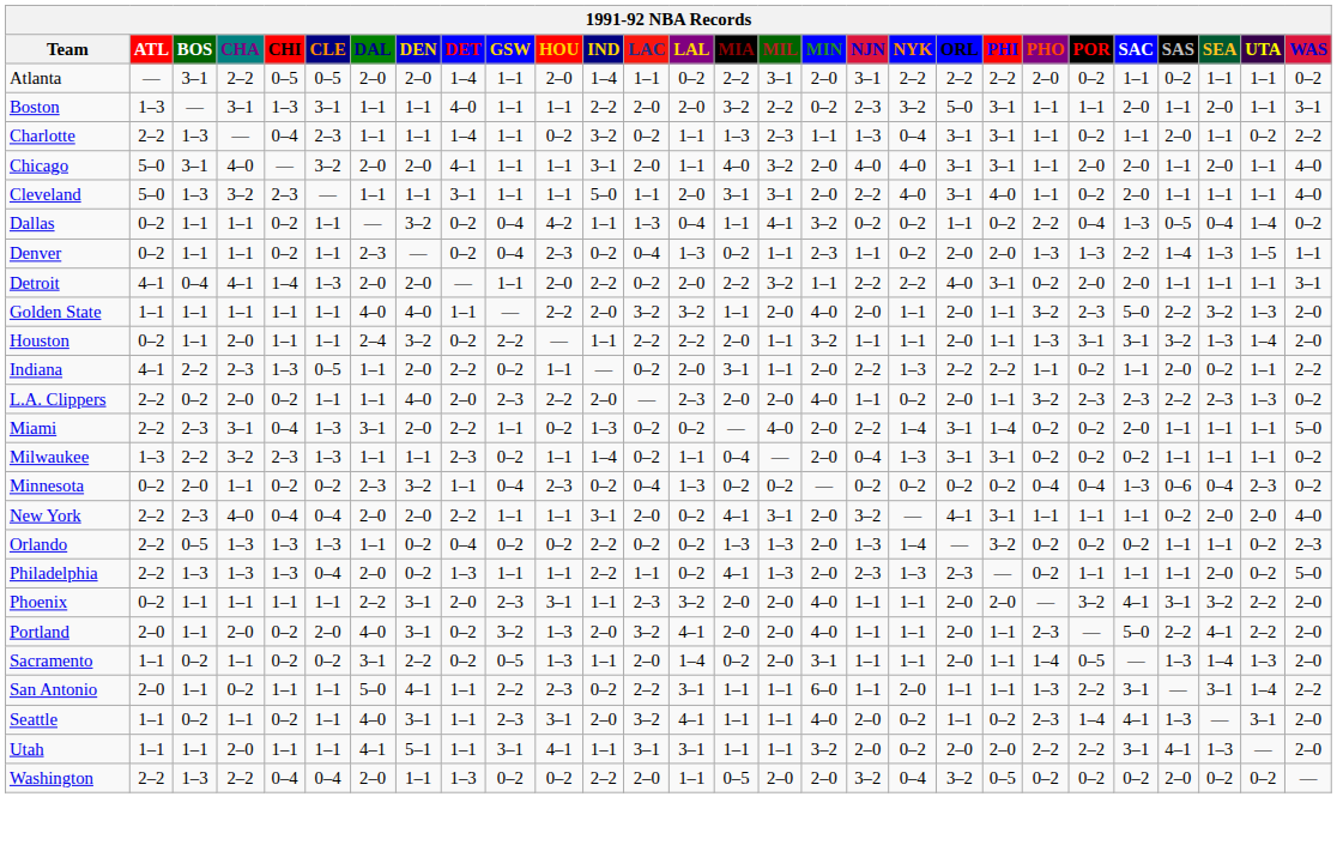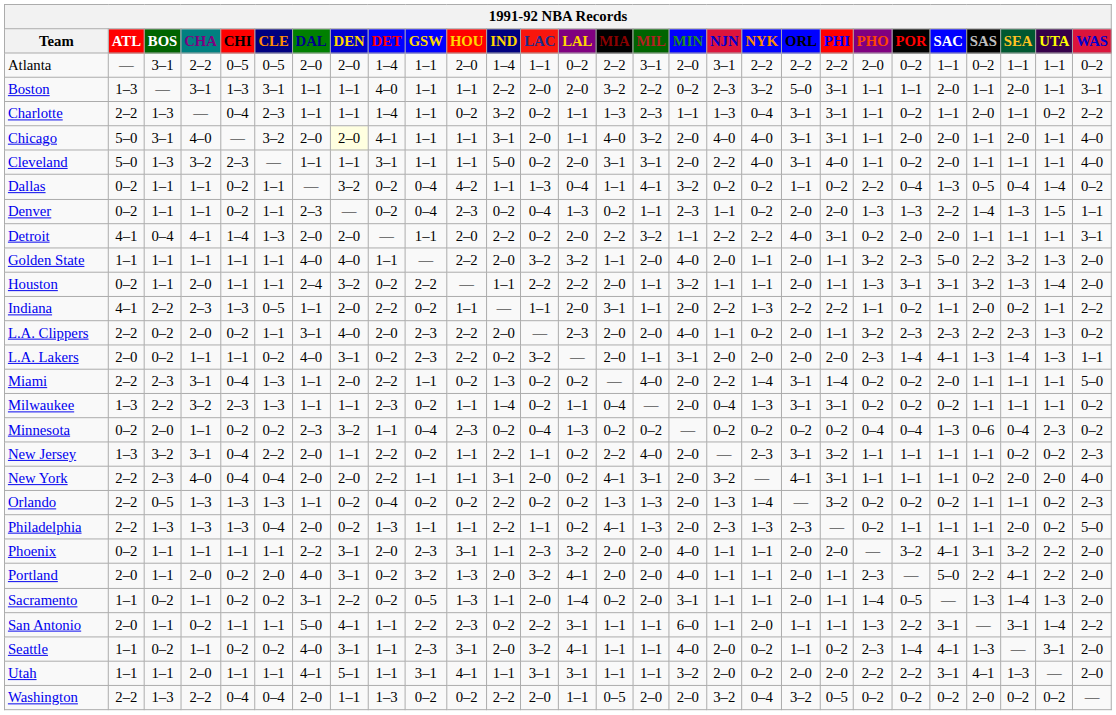 <table class="wikitable" style="font-size:95%; text-align:center;">
 <tr>
 <th colspan=28>1991-92 NBA Records</th>
 </tr>
 <tr>
 <th width=100>Team</th>
 <th style="background:#FF0000;color:#FFFFFF;width=35">ATL</th>
 <th style="background:#006400;color:#FFFFFF;width=35">BOS</th>
 <th style="background:#008080;color:#800080;width=35">CHA</th>
 <th style="background:#FF0000;color:#000000;width=35">CHI</th>
 <th style="background:#000080;color:#FF8C00;width=35">CLE</th>
 <th style="background:#008000;color:#00008B;width=35">DAL</th>
 <th style="background:#0000CD;color:#FFD700;width=35">DEN</th>
 <th style="background:#0000FF;color:#FF0000;width=35">DET</th>
 <th style="background:#0000FF;color:#FFD700;width=35">GSW</th>
 <th style="background:#FF0000;color:#FFD700;width=35">HOU</th>
 <th style="background:#000080;color:#FFD700;width=35">IND</th>
 <th style="background:#F9160D;color:#1A2E8B;width=35">LAC</th>
 <th style="background:#800080;color:#FFD700;width=35">LAL</th>
 <th style="background:#000000;color:#8B0000;width=35">MIA</th>
 <th style="background:#006400;color:#B22222;width=35">MIL</th>
 <th style="background:#0000FF;color:#228B22;width=35">MIN</th>
 <th style="background:#DC143C;color:#0000CD;width=35">NJN</th>
 <th style="background:#0000FF;color:#FF8C00;width=35">NYK</th>
 <th style="background:#0000FF;color:#000000;width=35">ORL</th>
 <th style="background:#FF0000;color:#0000FF;width=35">PHI</th>
 <th style="background:#800080;color:#FF4500;width=35">PHO</th>
 <th style="background:#000000;color:#FF0000;width=35">POR</th>
 <th style="background:#0000FF;color:#FFFFFF;width=35">SAC</th>
 <th style="background:#000000;color:#C0C0C0;width=35">SAS</th>
 <th style="background:#005831;color:#FFC322;width=35">SEA</th>
 <th style="background:#36004A;color:#FFFF00;width=35">UTA</th>
 <th style="background:#DC143C;color:#0000CD;width=35">WAS</th>
 </tr>
 <tr>
 <td style="text-align:left;">Atlanta</td>
 <td>—</td>
 <td>3–1</td>
 <td>2–2</td>
 <td>0–5</td>
 <td>0–5</td>
 <td>2–0</td>
 <td>2–0</td>
 <td>1–4</td>
 <td>1–1</td>
 <td>2–0</td>
 <td>1–4</td>
 <td>1–1</td>
 <td>0–2</td>
 <td>2–2</td>
 <td>3–1</td>
 <td>2–0</td>
 <td>3–1</td>
 <td>2–2</td>
 <td>2–2</td>
 <td>2–2</td>
 <td>2–0</td>
 <td>0–2</td>
 <td>1–1</td>
 <td>0–2</td>
 <td>1–1</td>
 <td>1–1</td>
 <td>0–2</td>
 </tr>
 <tr>
 <td style="text-align:left;"><a href='#'>Boston</a></td>
 <td>1–3</td>
 <td>—</td>
 <td>3–1</td>
 <td>1–3</td>
 <td>3–1</td>
 <td>1–1</td>
 <td>1–1</td>
 <td>4–0</td>
 <td>1–1</td>
 <td>1–1</td>
 <td>2–2</td>
 <td>2–0</td>
 <td>2–0</td>
 <td>3–2</td>
 <td>2–2</td>
 <td>0–2</td>
 <td>2–3</td>
 <td>3–2</td>
 <td>5–0</td>
 <td>3–1</td>
 <td>1–1</td>
 <td>1–1</td>
 <td>2–0</td>
 <td>1–1</td>
 <td>2–0</td>
 <td>1–1</td>
 <td>3–1</td>
 </tr>
 <tr>
 <td style="text-align:left;"><a href='#'>Charlotte</a></td>
 <td>2–2</td>
 <td>1–3</td>
 <td>—</td>
 <td>0–4</td>
 <td>2–3</td>
 <td>1–1</td>
 <td>1–1</td>
 <td>1–4</td>
 <td>1–1</td>
 <td>0–2</td>
 <td>3–2</td>
 <td>0–2</td>
 <td>1–1</td>
 <td>1–3</td>
 <td>2–3</td>
 <td>1–1</td>
 <td>1–3</td>
 <td>0–4</td>
 <td>3–1</td>
 <td>3–1</td>
 <td>1–1</td>
 <td>0–2</td>
 <td>1–1</td>
 <td>2–0</td>
 <td>1–1</td>
 <td>0–2</td>
 <td>2–2</td>
 </tr>
 <tr>
 <td style="text-align:left;"><a href='#'>Chicago</a></td>
 <td>5–0</td>
 <td>3–1</td>
 <td>4–0</td>
 <td>—</td>
 <td>3–2</td>
 <td>2–0</td>
-<td>2–0</td>
+<td style="background: lightyellow;">2–0</td>
 <td>4–1</td>
 <td>1–1</td>
 <td>1–1</td>
 <td>3–1</td>
 <td>2–0</td>
 <td>1–1</td>
 <td>4–0</td>
 <td>3–2</td>
 <td>2–0</td>
 <td>4–0</td>
 <td>4–0</td>
 <td>3–1</td>
 <td>3–1</td>
 <td>1–1</td>
 <td>2–0</td>
 <td>2–0</td>
 <td>1–1</td>
 <td>2–0</td>
 <td>1–1</td>
 <td>4–0</td>
 </tr>
 <tr>
 <td style="text-align:left;"><a href='#'>Cleveland</a></td>
 <td>5–0</td>
 <td>1–3</td>
 <td>3–2</td>
 <td>2–3</td>
 <td>—</td>
 <td>1–1</td>
 <td>1–1</td>
 <td>3–1</td>
 <td>1–1</td>
 <td>1–1</td>
 <td>5–0</td>
-<td>1–1</td>
+<td>0–2</td>
 <td>2–0</td>
 <td>3–1</td>
 <td>3–1</td>
 <td>2–0</td>
 <td>2–2</td>
 <td>4–0</td>
 <td>3–1</td>
 <td>4–0</td>
 <td>1–1</td>
 <td>0–2</td>
 <td>2–0</td>
 <td>1–1</td>
 <td>1–1</td>
 <td>1–1</td>
 <td>4–0</td>
 </tr>
 <tr>
 <td style="text-align:left;"><a href='#'>Dallas</a></td>
 <td>0–2</td>
 <td>1–1</td>
 <td>1–1</td>
 <td>0–2</td>
 <td>1–1</td>
 <td>—</td>
 <td>3–2</td>
 <td>0–2</td>
 <td>0–4</td>
 <td>4–2</td>
 <td>1–1</td>
 <td>1–3</td>
 <td>0–4</td>
 <td>1–1</td>
 <td>4–1</td>
 <td>3–2</td>
 <td>0–2</td>
 <td>0–2</td>
 <td>1–1</td>
 <td>0–2</td>
 <td>2–2</td>
 <td>0–4</td>
 <td>1–3</td>
 <td>0–5</td>
 <td>0–4</td>
 <td>1–4</td>
 <td>0–2</td>
 </tr>
 <tr>
 <td style="text-align:left;"><a href='#'>Denver</a></td>
 <td>0–2</td>
 <td>1–1</td>
 <td>1–1</td>
 <td>0–2</td>
 <td>1–1</td>
 <td>2–3</td>
 <td>—</td>
 <td>0–2</td>
 <td>0–4</td>
 <td>2–3</td>
 <td>0–2</td>
 <td>0–4</td>
 <td>1–3</td>
 <td>0–2</td>
 <td>1–1</td>
 <td>2–3</td>
 <td>1–1</td>
 <td>0–2</td>
 <td>2–0</td>
 <td>2–0</td>
 <td>1–3</td>
 <td>1–3</td>
 <td>2–2</td>
 <td>1–4</td>
 <td>1–3</td>
 <td>1–5</td>
 <td>1–1</td>
 </tr>
 <tr>
 <td style="text-align:left;"><a href='#'>Detroit</a></td>
 <td>4–1</td>
 <td>0–4</td>
 <td>4–1</td>
 <td>1–4</td>
 <td>1–3</td>
 <td>2–0</td>
 <td>2–0</td>
 <td>—</td>
 <td>1–1</td>
 <td>2–0</td>
 <td>2–2</td>
 <td>0–2</td>
 <td>2–0</td>
 <td>2–2</td>
 <td>3–2</td>
 <td>1–1</td>
 <td>2–2</td>
 <td>2–2</td>
 <td>4–0</td>
 <td>3–1</td>
 <td>0–2</td>
 <td>2–0</td>
 <td>2–0</td>
 <td>1–1</td>
 <td>1–1</td>
 <td>1–1</td>
 <td>3–1</td>
 </tr>
 <tr>
 <td style="text-align:left;"><a href='#'>Golden State</a></td>
 <td>1–1</td>
 <td>1–1</td>
 <td>1–1</td>
 <td>1–1</td>
 <td>1–1</td>
 <td>4–0</td>
 <td>4–0</td>
 <td>1–1</td>
 <td>—</td>
 <td>2–2</td>
 <td>2–0</td>
 <td>3–2</td>
 <td>3–2</td>
 <td>1–1</td>
 <td>2–0</td>
 <td>4–0</td>
 <td>2–0</td>
 <td>1–1</td>
 <td>2–0</td>
 <td>1–1</td>
 <td>3–2</td>
 <td>2–3</td>
 <td>5–0</td>
 <td>2–2</td>
 <td>3–2</td>
 <td>1–3</td>
 <td>2–0</td>
 </tr>
 <tr>
 <td style="text-align:left;"><a href='#'>Houston</a></td>
 <td>0–2</td>
 <td>1–1</td>
 <td>2–0</td>
 <td>1–1</td>
 <td>1–1</td>
 <td>2–4</td>
 <td>3–2</td>
 <td>0–2</td>
 <td>2–2</td>
 <td>—</td>
 <td>1–1</td>
 <td>2–2</td>
 <td>2–2</td>
 <td>2–0</td>
 <td>1–1</td>
 <td>3–2</td>
 <td>1–1</td>
 <td>1–1</td>
 <td>2–0</td>
 <td>1–1</td>
 <td>1–3</td>
 <td>3–1</td>
 <td>3–1</td>
 <td>3–2</td>
 <td>1–3</td>
 <td>1–4</td>
 <td>2–0</td>
 </tr>
 <tr>
 <td style="text-align:left;"><a href='#'>Indiana</a></td>
 <td>4–1</td>
 <td>2–2</td>
 <td>2–3</td>
 <td>1–3</td>
 <td>0–5</td>
 <td>1–1</td>
 <td>2–0</td>
 <td>2–2</td>
 <td>0–2</td>
 <td>1–1</td>
 <td>—</td>
-<td>0–2</td>
+<td>1–1</td>
 <td>2–0</td>
 <td>3–1</td>
 <td>1–1</td>
 <td>2–0</td>
 <td>2–2</td>
 <td>1–3</td>
 <td>2–2</td>
 <td>2–2</td>
 <td>1–1</td>
 <td>0–2</td>
 <td>1–1</td>
 <td>2–0</td>
 <td>0–2</td>
 <td>1–1</td>
 <td>2–2</td>
 </tr>
 <tr>
 <td style="text-align:left;"><a href='#'>L.A. Clippers</a></td>
 <td>2–2</td>
 <td>0–2</td>
 <td>2–0</td>
 <td>0–2</td>
 <td>1–1</td>
-<td>1–1</td>
+<td>3–1</td>
 <td>4–0</td>
 <td>2–0</td>
 <td>2–3</td>
 <td>2–2</td>
 <td>2–0</td>
 <td>—</td>
 <td>2–3</td>
 <td>2–0</td>
 <td>2–0</td>
 <td>4–0</td>
 <td>1–1</td>
 <td>0–2</td>
 <td>2–0</td>
 <td>1–1</td>
 <td>3–2</td>
 <td>2–3</td>
 <td>2–3</td>
 <td>2–2</td>
 <td>2–3</td>
 <td>1–3</td>
 <td>0–2</td>
 </tr>
 <tr>
+<td style="text-align:left;"><a href='#'>L.A. Lakers</a></td>
+<td>2–0</td>
+<td>0–2</td>
+<td>1–1</td>
+<td>1–1</td>
+<td>0–2</td>
+<td>4–0</td>
+<td>3–1</td>
+<td>0–2</td>
+<td>2–3</td>
+<td>2–2</td>
+<td>0–2</td>
+<td>3–2</td>
+<td>—</td>
+<td>2–0</td>
+<td>1–1</td>
+<td>3–1</td>
+<td>2–0</td>
+<td>2–0</td>
+<td>2–0</td>
+<td>2–0</td>
+<td>2–3</td>
+<td>1–4</td>
+<td>4–1</td>
+<td>1–3</td>
+<td>1–4</td>
+<td>1–3</td>
+<td>1–1</td>
+</tr>
+<tr>
 <td style="text-align:left;"><a href='#'>Miami</a></td>
 <td>2–2</td>
 <td>2–3</td>
 <td>3–1</td>
 <td>0–4</td>
 <td>1–3</td>
-<td>3–1</td>
+<td>1–1</td>
 <td>2–0</td>
 <td>2–2</td>
 <td>1–1</td>
 <td>0–2</td>
 <td>1–3</td>
 <td>0–2</td>
 <td>0–2</td>
 <td>—</td>
 <td>4–0</td>
 <td>2–0</td>
 <td>2–2</td>
 <td>1–4</td>
 <td>3–1</td>
 <td>1–4</td>
 <td>0–2</td>
 <td>0–2</td>
 <td>2–0</td>
 <td>1–1</td>
 <td>1–1</td>
 <td>1–1</td>
 <td>5–0</td>
 </tr>
 <tr>
 <td style="text-align:left;"><a href='#'>Milwaukee</a></td>
 <td>1–3</td>
 <td>2–2</td>
 <td>3–2</td>
 <td>2–3</td>
 <td>1–3</td>
 <td>1–1</td>
 <td>1–1</td>
 <td>2–3</td>
 <td>0–2</td>
 <td>1–1</td>
 <td>1–4</td>
 <td>0–2</td>
 <td>1–1</td>
 <td>0–4</td>
 <td>—</td>
 <td>2–0</td>
 <td>0–4</td>
 <td>1–3</td>
 <td>3–1</td>
 <td>3–1</td>
 <td>0–2</td>
 <td>0–2</td>
 <td>0–2</td>
 <td>1–1</td>
 <td>1–1</td>
 <td>1–1</td>
 <td>0–2</td>
 </tr>
 <tr>
 <td style="text-align:left;"><a href='#'>Minnesota</a></td>
 <td>0–2</td>
 <td>2–0</td>
 <td>1–1</td>
 <td>0–2</td>
 <td>0–2</td>
 <td>2–3</td>
 <td>3–2</td>
 <td>1–1</td>
 <td>0–4</td>
 <td>2–3</td>
 <td>0–2</td>
 <td>0–4</td>
 <td>1–3</td>
 <td>0–2</td>
 <td>0–2</td>
 <td>—</td>
 <td>0–2</td>
 <td>0–2</td>
 <td>0–2</td>
 <td>0–2</td>
 <td>0–4</td>
 <td>0–4</td>
 <td>1–3</td>
 <td>0–6</td>
 <td>0–4</td>
 <td>2–3</td>
 <td>0–2</td>
+</tr>
+<tr>
+<td style="text-align:left;"><a href='#'>New Jersey</a></td>
+<td>1–3</td>
+<td>3–2</td>
+<td>3–1</td>
+<td>0–4</td>
+<td>2–2</td>
+<td>2–0</td>
+<td>1–1</td>
+<td>2–2</td>
+<td>0–2</td>
+<td>1–1</td>
+<td>2–2</td>
+<td>1–1</td>
+<td>0–2</td>
+<td>2–2</td>
+<td>4–0</td>
+<td>2–0</td>
+<td>—</td>
+<td>2–3</td>
+<td>3–1</td>
+<td>3–2</td>
+<td>1–1</td>
+<td>1–1</td>
+<td>1–1</td>
+<td>1–1</td>
+<td>0–2</td>
+<td>0–2</td>
+<td>2–3</td>
 </tr>
 <tr>
 <td style="text-align:left;"><a href='#'>New York</a></td>
 <td>2–2</td>
 <td>2–3</td>
 <td>4–0</td>
 <td>0–4</td>
 <td>0–4</td>
 <td>2–0</td>
 <td>2–0</td>
 <td>2–2</td>
 <td>1–1</td>
 <td>1–1</td>
 <td>3–1</td>
 <td>2–0</td>
 <td>0–2</td>
 <td>4–1</td>
 <td>3–1</td>
 <td>2–0</td>
 <td>3–2</td>
 <td>—</td>
 <td>4–1</td>
 <td>3–1</td>
 <td>1–1</td>
 <td>1–1</td>
 <td>1–1</td>
 <td>0–2</td>
 <td>2–0</td>
 <td>2–0</td>
 <td>4–0</td>
 </tr>
 <tr>
 <td style="text-align:left;"><a href='#'>Orlando</a></td>
 <td>2–2</td>
 <td>0–5</td>
 <td>1–3</td>
 <td>1–3</td>
 <td>1–3</td>
 <td>1–1</td>
 <td>0–2</td>
 <td>0–4</td>
 <td>0–2</td>
 <td>0–2</td>
 <td>2–2</td>
 <td>0–2</td>
 <td>0–2</td>
 <td>1–3</td>
 <td>1–3</td>
 <td>2–0</td>
 <td>1–3</td>
 <td>1–4</td>
 <td>—</td>
 <td>3–2</td>
 <td>0–2</td>
 <td>0–2</td>
 <td>0–2</td>
 <td>1–1</td>
 <td>1–1</td>
 <td>0–2</td>
 <td>2–3</td>
 </tr>
 <tr>
 <td style="text-align:left;"><a href='#'>Philadelphia</a></td>
 <td>2–2</td>
 <td>1–3</td>
 <td>1–3</td>
 <td>1–3</td>
 <td>0–4</td>
 <td>2–0</td>
 <td>0–2</td>
 <td>1–3</td>
 <td>1–1</td>
 <td>1–1</td>
 <td>2–2</td>
 <td>1–1</td>
 <td>0–2</td>
 <td>4–1</td>
 <td>1–3</td>
 <td>2–0</td>
 <td>2–3</td>
 <td>1–3</td>
 <td>2–3</td>
 <td>—</td>
 <td>0–2</td>
 <td>1–1</td>
 <td>1–1</td>
 <td>1–1</td>
 <td>2–0</td>
 <td>0–2</td>
 <td>5–0</td>
 </tr>
 <tr>
 <td style="text-align:left;"><a href='#'>Phoenix</a></td>
 <td>0–2</td>
 <td>1–1</td>
 <td>1–1</td>
 <td>1–1</td>
 <td>1–1</td>
 <td>2–2</td>
 <td>3–1</td>
 <td>2–0</td>
 <td>2–3</td>
 <td>3–1</td>
 <td>1–1</td>
 <td>2–3</td>
 <td>3–2</td>
 <td>2–0</td>
 <td>2–0</td>
 <td>4–0</td>
 <td>1–1</td>
 <td>1–1</td>
 <td>2–0</td>
 <td>2–0</td>
 <td>—</td>
 <td>3–2</td>
 <td>4–1</td>
 <td>3–1</td>
 <td>3–2</td>
 <td>2–2</td>
 <td>2–0</td>
 </tr>
 <tr>
 <td style="text-align:left;"><a href='#'>Portland</a></td>
 <td>2–0</td>
 <td>1–1</td>
 <td>2–0</td>
 <td>0–2</td>
 <td>2–0</td>
 <td>4–0</td>
 <td>3–1</td>
 <td>0–2</td>
 <td>3–2</td>
 <td>1–3</td>
 <td>2–0</td>
 <td>3–2</td>
 <td>4–1</td>
 <td>2–0</td>
 <td>2–0</td>
 <td>4–0</td>
 <td>1–1</td>
 <td>1–1</td>
 <td>2–0</td>
 <td>1–1</td>
 <td>2–3</td>
 <td>—</td>
 <td>5–0</td>
 <td>2–2</td>
 <td>4–1</td>
 <td>2–2</td>
 <td>2–0</td>
 </tr>
 <tr>
 <td style="text-align:left;"><a href='#'>Sacramento</a></td>
 <td>1–1</td>
 <td>0–2</td>
 <td>1–1</td>
 <td>0–2</td>
 <td>0–2</td>
 <td>3–1</td>
 <td>2–2</td>
 <td>0–2</td>
 <td>0–5</td>
 <td>1–3</td>
 <td>1–1</td>
 <td>2–0</td>
 <td>1–4</td>
 <td>0–2</td>
 <td>2–0</td>
 <td>3–1</td>
 <td>1–1</td>
 <td>1–1</td>
 <td>2–0</td>
 <td>1–1</td>
 <td>1–4</td>
 <td>0–5</td>
 <td>—</td>
 <td>1–3</td>
 <td>1–4</td>
 <td>1–3</td>
 <td>2–0</td>
 </tr>
 <tr>
 <td style="text-align:left;"><a href='#'>San Antonio</a></td>
 <td>2–0</td>
 <td>1–1</td>
 <td>0–2</td>
 <td>1–1</td>
 <td>1–1</td>
 <td>5–0</td>
 <td>4–1</td>
 <td>1–1</td>
 <td>2–2</td>
 <td>2–3</td>
 <td>0–2</td>
 <td>2–2</td>
 <td>3–1</td>
 <td>1–1</td>
 <td>1–1</td>
 <td>6–0</td>
 <td>1–1</td>
 <td>2–0</td>
 <td>1–1</td>
 <td>1–1</td>
 <td>1–3</td>
 <td>2–2</td>
 <td>3–1</td>
 <td>—</td>
 <td>3–1</td>
 <td>1–4</td>
 <td>2–2</td>
 </tr>
 <tr>
 <td style="text-align:left;"><a href='#'>Seattle</a></td>
 <td>1–1</td>
 <td>0–2</td>
 <td>1–1</td>
 <td>0–2</td>
-<td>1–1</td>
+<td>0–2</td>
 <td>4–0</td>
 <td>3–1</td>
 <td>1–1</td>
 <td>2–3</td>
 <td>3–1</td>
 <td>2–0</td>
 <td>3–2</td>
 <td>4–1</td>
 <td>1–1</td>
 <td>1–1</td>
 <td>4–0</td>
 <td>2–0</td>
 <td>0–2</td>
 <td>1–1</td>
 <td>0–2</td>
 <td>2–3</td>
 <td>1–4</td>
 <td>4–1</td>
 <td>1–3</td>
 <td>—</td>
 <td>3–1</td>
 <td>2–0</td>
 </tr>
 <tr>
 <td style="text-align:left;"><a href='#'>Utah</a></td>
 <td>1–1</td>
 <td>1–1</td>
 <td>2–0</td>
 <td>1–1</td>
 <td>1–1</td>
 <td>4–1</td>
 <td>5–1</td>
 <td>1–1</td>
 <td>3–1</td>
 <td>4–1</td>
 <td>1–1</td>
 <td>3–1</td>
 <td>3–1</td>
 <td>1–1</td>
 <td>1–1</td>
 <td>3–2</td>
 <td>2–0</td>
 <td>0–2</td>
 <td>2–0</td>
 <td>2–0</td>
 <td>2–2</td>
 <td>2–2</td>
 <td>3–1</td>
 <td>4–1</td>
 <td>1–3</td>
 <td>—</td>
 <td>2–0</td>
 </tr>
 <tr>
 <td style="text-align:left;"><a href='#'>Washington</a></td>
 <td>2–2</td>
 <td>1–3</td>
 <td>2–2</td>
 <td>0–4</td>
 <td>0–4</td>
 <td>2–0</td>
 <td>1–1</td>
 <td>1–3</td>
 <td>0–2</td>
 <td>0–2</td>
 <td>2–2</td>
 <td>2–0</td>
 <td>1–1</td>
 <td>0–5</td>
 <td>2–0</td>
 <td>2–0</td>
 <td>3–2</td>
 <td>0–4</td>
 <td>3–2</td>
 <td>0–5</td>
 <td>0–2</td>
 <td>0–2</td>
 <td>0–2</td>
 <td>2–0</td>
 <td>0–2</td>
 <td>0–2</td>
 <td>—</td>
 </tr>
 </table>
